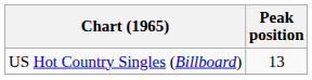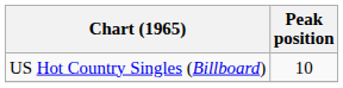 <table class="wikitable sortable">
 <tr>
 <th align="left">Chart (1965)</th>
 <th align="center">Peak<br>position</th>
 </tr>
 <tr>
 <td align="left">US <a href='#'>Hot Country Singles</a> (<em><a href='#'>Billboard</a></em>)</td>
-<td align="center">13</td>
+<td align="center">10</td>
 </tr>
 <tr>
 </tr>
 </table>
